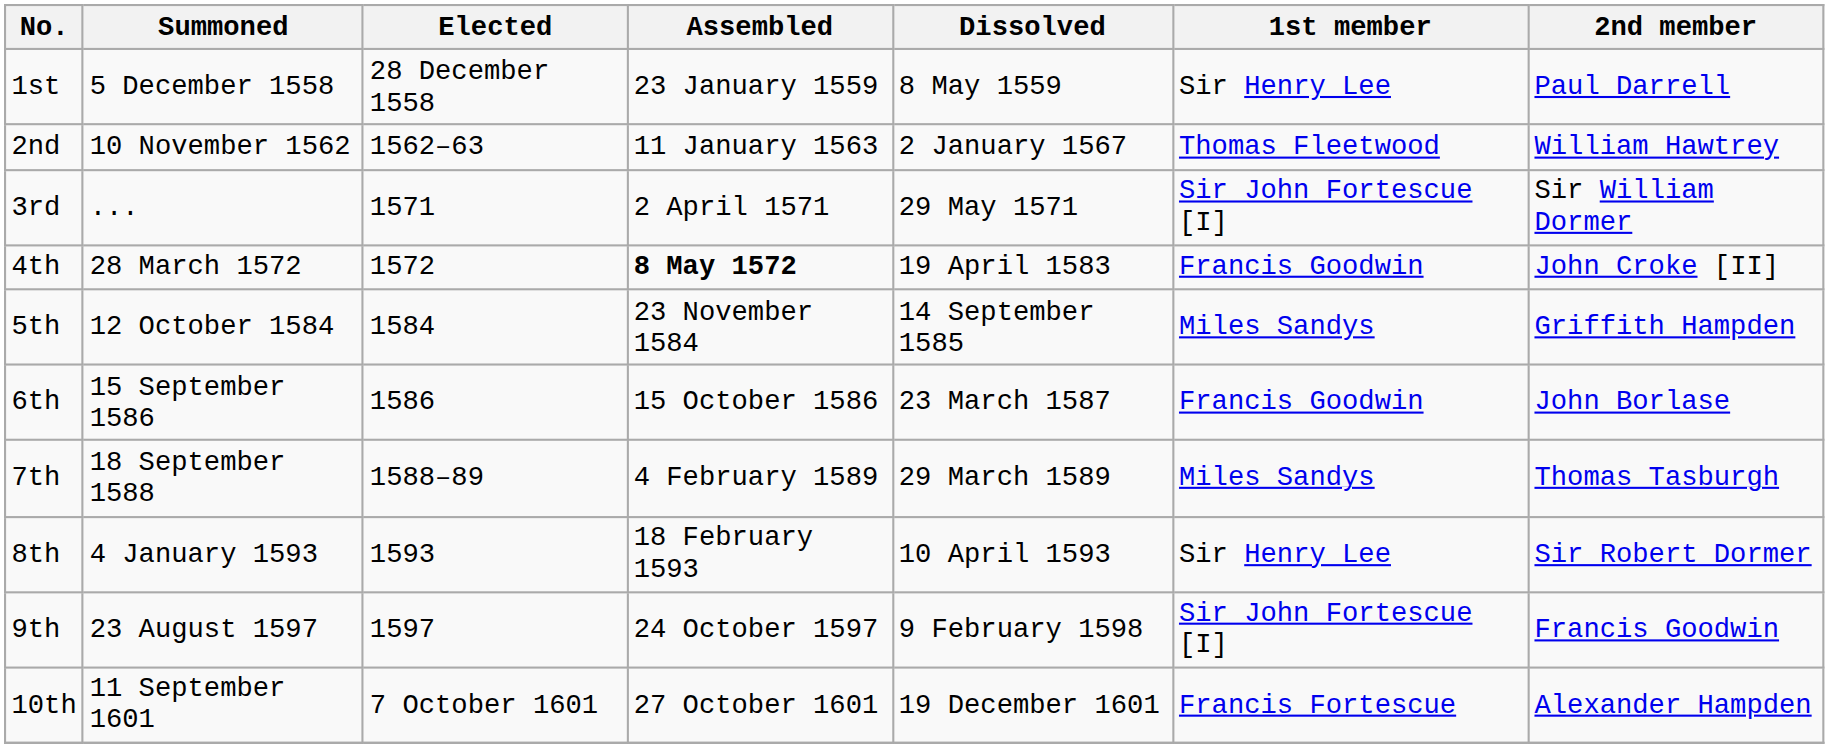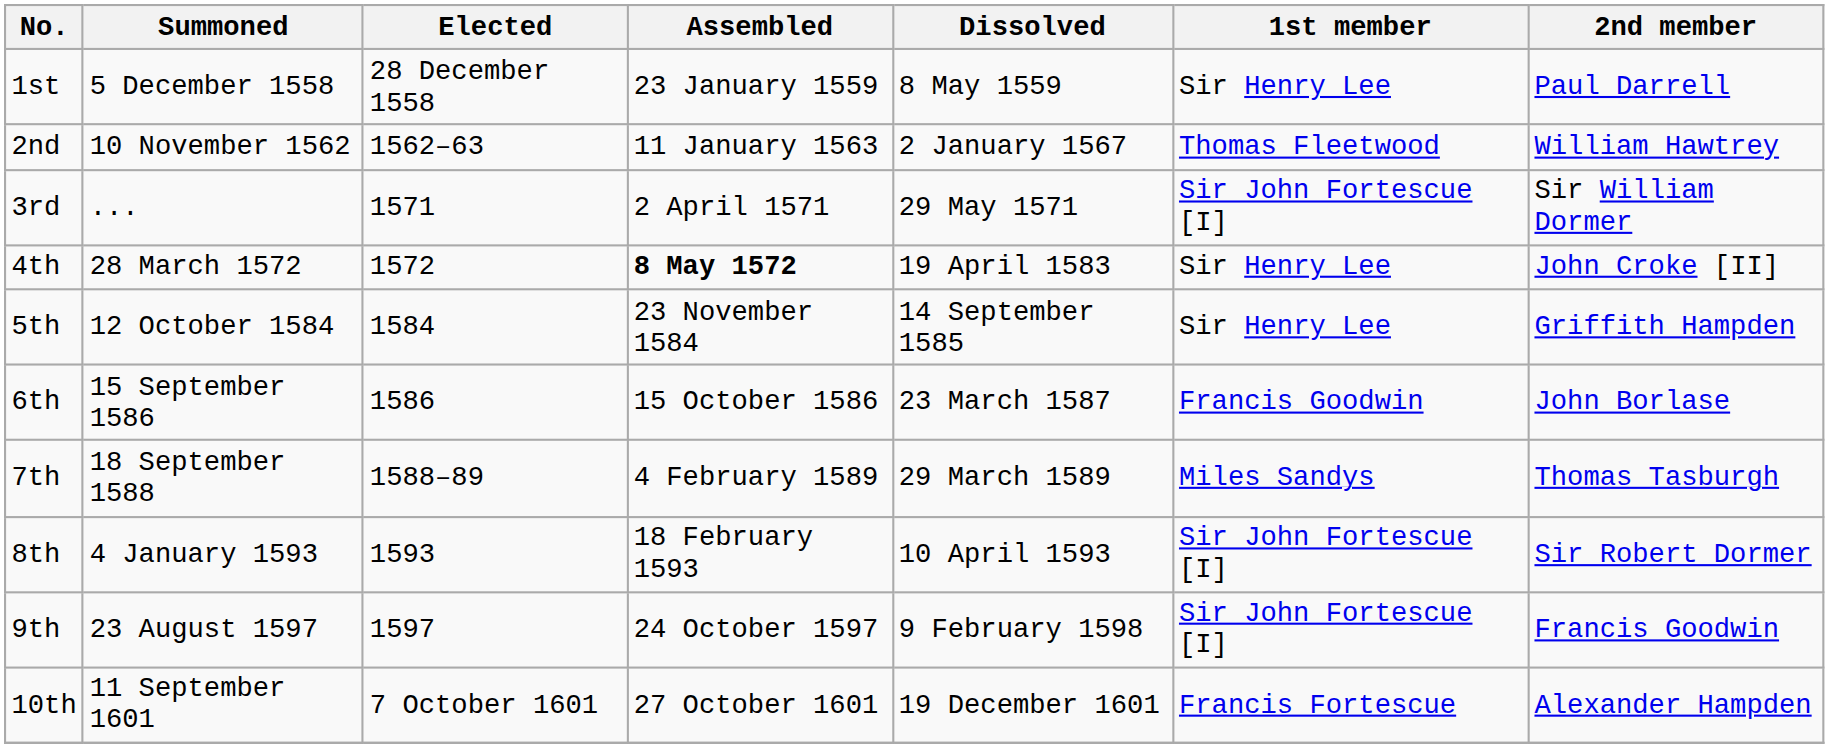 <table class="wikitable">
 <tr>
 <th>No.</th>
 <th>Summoned</th>
 <th>Elected</th>
 <th>Assembled</th>
 <th>Dissolved</th>
 <th>1st member</th>
 <th>2nd member</th>
 </tr>
 <tr>
 <td>1st</td>
 <td>5 December 1558</td>
 <td>28 December 1558</td>
 <td>23 January 1559</td>
 <td>8 May 1559</td>
 <td>Sir <a href='#'>Henry Lee</a></td>
 <td><a href='#'>Paul Darrell</a></td>
 </tr>
 <tr>
 <td>2nd</td>
 <td>10 November 1562</td>
 <td>1562–63</td>
 <td>11 January 1563</td>
 <td>2 January 1567</td>
 <td><a href='#'>Thomas Fleetwood</a></td>
 <td><a href='#'>William Hawtrey</a></td>
 </tr>
 <tr>
 <td>3rd</td>
 <td>...</td>
 <td>1571</td>
 <td>2 April 1571</td>
 <td>29 May 1571</td>
 <td><a href='#'>Sir John Fortescue</a> [I]</td>
 <td>Sir <a href='#'>William Dormer</a></td>
 </tr>
 <tr>
 <td>4th</td>
 <td>28 March 1572</td>
 <td>1572</td>
 <td><strong>8 May 1572</strong></td>
 <td>19 April 1583</td>
-<td><a href='#'>Francis Goodwin</a></td>
+<td>Sir <a href='#'>Henry Lee</a></td>
 <td><a href='#'>John Croke</a> [II]</td>
 </tr>
 <tr>
 <td>5th</td>
 <td>12 October 1584</td>
 <td>1584</td>
 <td>23 November 1584</td>
 <td>14 September 1585</td>
-<td><a href='#'>Miles Sandys</a></td>
+<td>Sir <a href='#'>Henry Lee</a></td>
 <td><a href='#'>Griffith Hampden</a></td>
 </tr>
 <tr>
 <td>6th</td>
 <td>15 September 1586</td>
 <td>1586</td>
 <td>15 October 1586</td>
 <td>23 March 1587</td>
 <td><a href='#'>Francis Goodwin</a></td>
 <td><a href='#'>John Borlase</a></td>
 </tr>
 <tr>
 <td>7th</td>
 <td>18 September 1588</td>
 <td>1588–89</td>
 <td>4 February 1589</td>
 <td>29 March 1589</td>
 <td><a href='#'>Miles Sandys</a></td>
 <td><a href='#'>Thomas Tasburgh</a></td>
 </tr>
 <tr>
 <td>8th</td>
 <td>4 January 1593</td>
 <td>1593</td>
 <td>18 February 1593</td>
 <td>10 April 1593</td>
-<td>Sir <a href='#'>Henry Lee</a></td>
+<td><a href='#'>Sir John Fortescue</a> [I]</td>
 <td><a href='#'>Sir Robert Dormer</a></td>
 </tr>
 <tr>
 <td>9th</td>
 <td>23 August 1597</td>
 <td>1597</td>
 <td>24 October 1597</td>
 <td>9 February 1598</td>
 <td><a href='#'>Sir John Fortescue</a> [I]</td>
 <td><a href='#'>Francis Goodwin</a></td>
 </tr>
 <tr>
 <td>10th</td>
 <td>11 September 1601</td>
 <td>7 October 1601</td>
 <td>27 October 1601</td>
 <td>19 December 1601</td>
 <td><a href='#'>Francis Fortescue</a></td>
 <td><a href='#'>Alexander Hampden</a></td>
 </tr>
 <tr>
 </tr>
 </table>
